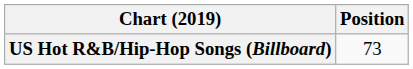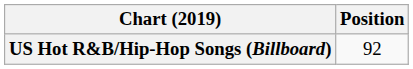 <table class="wikitable plainrowheaders" style="text-align:center">
 <tr>
 <th scope="col">Chart (2019)</th>
 <th scope="col">Position</th>
 </tr>
 <tr>
 <th scope="row">US Hot R&B/Hip-Hop Songs (<em>Billboard</em>)</th>
-<td>73</td>
+<td>92</td>
 </tr>
 </table>
